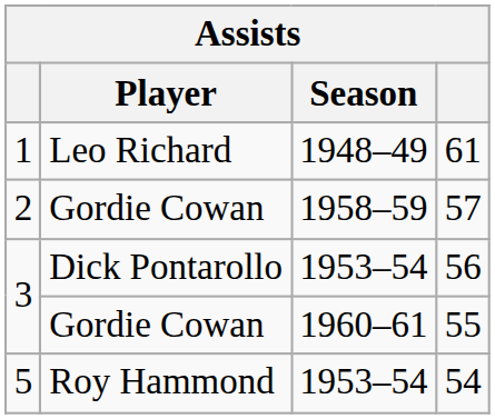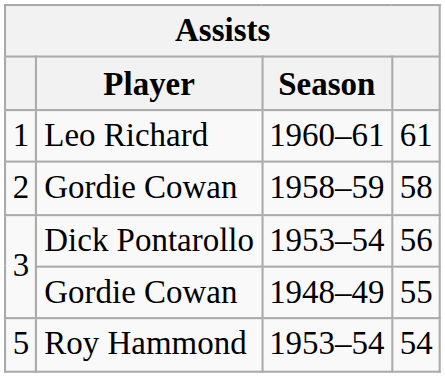 <table class="wikitable">
 <tr>
 <th colspan=4>Assists</th>
 </tr>
 <tr>
 <th></th>
 <th>Player</th>
 <th>Season</th>
 <th></th>
 </tr>
 <tr>
 <td>1</td>
 <td>Leo Richard</td>
-<td>1948–49</td>
+<td>1960–61</td>
 <td>61</td>
 </tr>
 <tr>
 <td>2</td>
 <td>Gordie Cowan</td>
 <td>1958–59</td>
-<td>57</td>
+<td>58</td>
 </tr>
 <tr>
 <td rowspan=2>3</td>
 <td>Dick Pontarollo</td>
 <td>1953–54</td>
 <td>56</td>
 </tr>
 <tr>
 <td>Gordie Cowan</td>
-<td>1960–61</td>
+<td>1948–49</td>
 <td>55</td>
 </tr>
 <tr>
 <td>5</td>
 <td>Roy Hammond</td>
 <td>1953–54</td>
 <td>54</td>
 </tr>
 </table>
